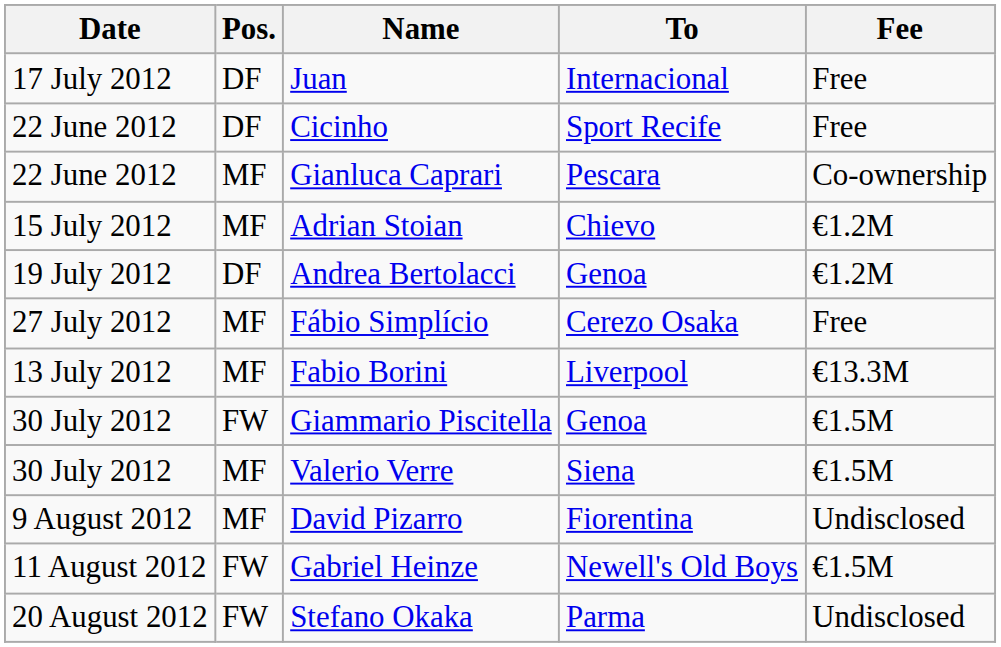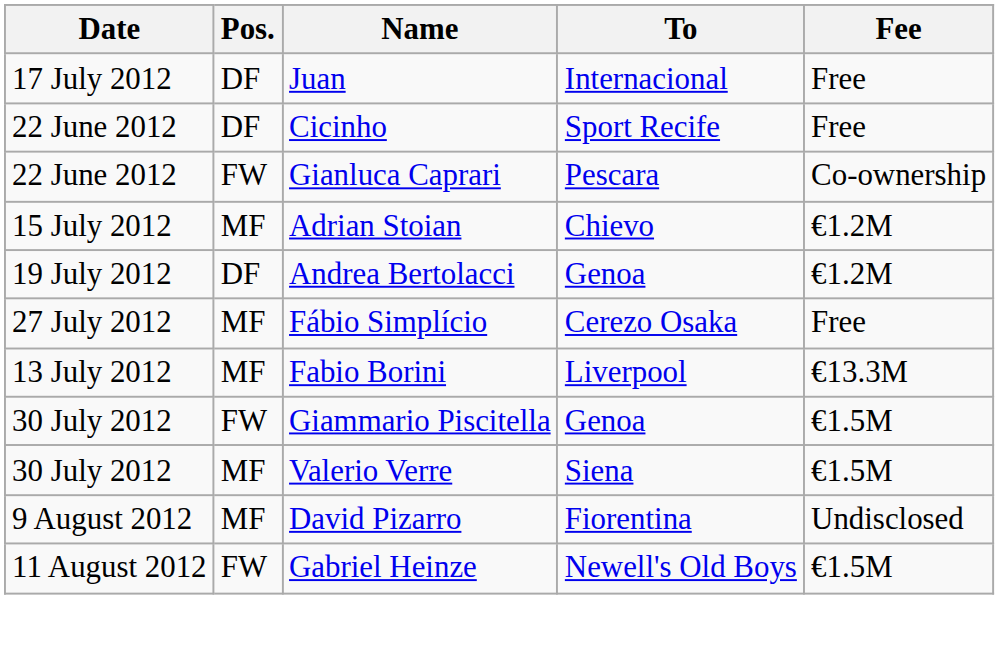 <table class="wikitable">
 <tr>
 <th>Date</th>
 <th>Pos.</th>
 <th>Name</th>
 <th>To</th>
 <th>Fee</th>
 </tr>
 <tr>
 <td>17 July 2012</td>
 <td>DF</td>
 <td> <a href='#'>Juan</a></td>
 <td> <a href='#'>Internacional</a></td>
 <td>Free</td>
 </tr>
 <tr>
 <td>22 June 2012</td>
 <td>DF</td>
 <td> <a href='#'>Cicinho</a></td>
 <td> <a href='#'>Sport Recife</a></td>
 <td>Free</td>
 </tr>
 <tr>
 <td>22 June 2012</td>
-<td>MF</td>
+<td>FW</td>
 <td> <a href='#'>Gianluca Caprari</a></td>
 <td> <a href='#'>Pescara</a></td>
 <td>Co-ownership</td>
 </tr>
 <tr>
 <td>15 July 2012</td>
 <td>MF</td>
 <td> <a href='#'>Adrian Stoian</a></td>
 <td> <a href='#'>Chievo</a></td>
 <td>€1.2M</td>
 </tr>
 <tr>
 <td>19 July 2012</td>
 <td>DF</td>
 <td> <a href='#'>Andrea Bertolacci</a></td>
 <td> <a href='#'>Genoa</a></td>
 <td>€1.2M</td>
 </tr>
 <tr>
 <td>27 July 2012</td>
 <td>MF</td>
 <td> <a href='#'>Fábio Simplício</a></td>
 <td> <a href='#'>Cerezo Osaka</a></td>
 <td>Free</td>
 </tr>
 <tr>
 <td>13 July 2012</td>
 <td>MF</td>
 <td> <a href='#'>Fabio Borini</a></td>
 <td> <a href='#'>Liverpool</a></td>
 <td>€13.3M</td>
 </tr>
 <tr>
 <td>30 July 2012</td>
 <td>FW</td>
 <td> <a href='#'>Giammario Piscitella</a></td>
 <td> <a href='#'>Genoa</a></td>
 <td>€1.5M</td>
 </tr>
 <tr>
 <td>30 July 2012</td>
 <td>MF</td>
 <td> <a href='#'>Valerio Verre</a></td>
 <td> <a href='#'>Siena</a></td>
 <td>€1.5M</td>
 </tr>
 <tr>
 <td>9 August 2012</td>
 <td>MF</td>
 <td> <a href='#'>David Pizarro</a></td>
 <td> <a href='#'>Fiorentina</a></td>
 <td>Undisclosed</td>
 </tr>
 <tr>
 <td>11 August 2012</td>
 <td>FW</td>
 <td> <a href='#'>Gabriel Heinze</a></td>
 <td> <a href='#'>Newell's Old Boys</a></td>
 <td>€1.5M</td>
 </tr>
-<tr>
-<td>20 August 2012</td>
-<td>FW</td>
-<td> <a href='#'>Stefano Okaka</a></td>
-<td> <a href='#'>Parma</a></td>
-<td>Undisclosed</td>
-</tr>
 </table>
